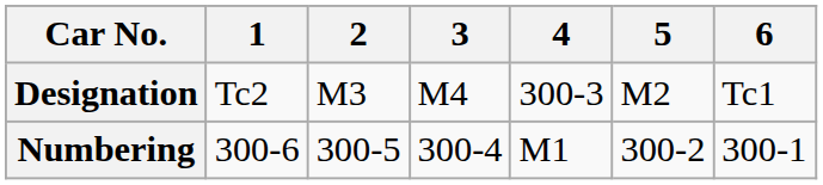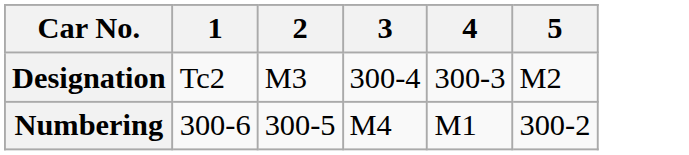 <table class="wikitable">
 <tr>
 <th>Car No.</th>
 <th>1</th>
 <th>2</th>
 <th>3</th>
 <th>4</th>
 <th>5</th>
-<th>6</th>
 </tr>
 <tr>
 <th>Designation</th>
 <td>Tc2</td>
 <td>M3</td>
-<td>M4</td>
+<td>300-4</td>
 <td>300-3</td>
 <td>M2</td>
-<td>Tc1</td>
 </tr>
 <tr>
 <th>Numbering</th>
 <td>300-6</td>
 <td>300-5</td>
-<td>300-4</td>
+<td>M4</td>
 <td>M1</td>
 <td>300-2</td>
-<td>300-1</td>
 </tr>
 </table>
